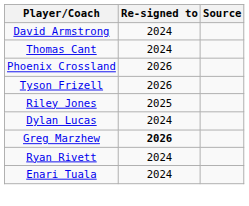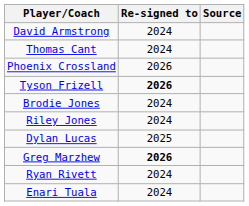 <table class="wikitable sortable" style="text-align: center; font-size:90%">
 <tr style="background:#efefef;">
 <th>Player/Coach</th>
 <th>Re-signed to</th>
 <th>Source</th>
 </tr>
 <tr>
 <td><a href='#'>David Armstrong</a></td>
 <td>2024</td>
 <td></td>
 </tr>
 <tr>
 <td><a href='#'>Thomas Cant</a></td>
 <td>2024</td>
 <td></td>
 </tr>
 <tr>
 <td><a href='#'>Phoenix Crossland</a></td>
 <td>2026</td>
 <td></td>
 </tr>
 <tr>
 <td><a href='#'>Tyson Frizell</a></td>
-<td>2026</td>
+<td><strong>2026</strong></td>
+<td></td>
+</tr>
+<tr>
+<td><a href='#'>Brodie Jones</a></td>
+<td>2024</td>
 <td></td>
 </tr>
 <tr>
 <td><a href='#'>Riley Jones</a></td>
-<td>2025</td>
+<td>2024</td>
 <td></td>
 </tr>
 <tr>
 <td><a href='#'>Dylan Lucas</a></td>
-<td>2024</td>
+<td>2025</td>
 <td></td>
 </tr>
 <tr>
 <td><a href='#'>Greg Marzhew</a></td>
 <td><strong>2026</strong></td>
 <td></td>
 </tr>
 <tr>
 <td><a href='#'>Ryan Rivett</a></td>
 <td>2024</td>
 <td></td>
 </tr>
 <tr>
 <td><a href='#'>Enari Tuala</a></td>
 <td>2024</td>
 <td></td>
 </tr>
 </table>
